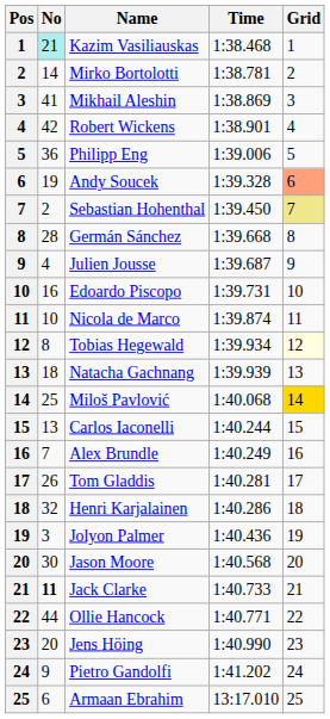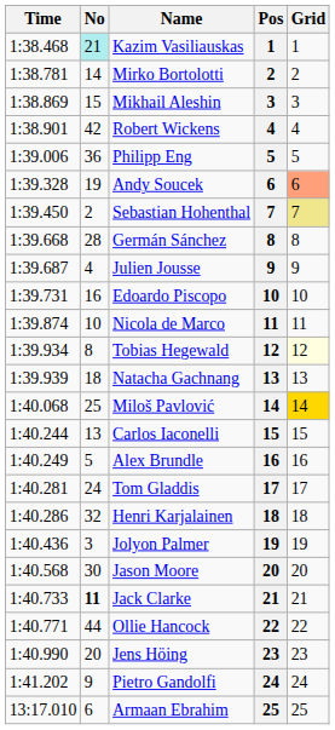 <table class="wikitable" style="font-size: 95%">
 <tr>
-<th>Pos</th>
+<th>Time</th>
 <th>No</th>
 <th>Name</th>
-<th>Time</th>
+<th>Pos</th>
 <th>Grid</th>
 </tr>
 <tr>
-<th>1</th>
+<td>1:38.468</td>
 <td style="background: paleturquoise;">21</td>
 <td> <a href='#'>Kazim Vasiliauskas</a></td>
-<td>1:38.468</td>
+<th>1</th>
 <td>1</td>
 </tr>
 <tr>
-<th>2</th>
+<td>1:38.781</td>
 <td>14</td>
 <td> <a href='#'>Mirko Bortolotti</a></td>
-<td>1:38.781</td>
+<th>2</th>
 <td>2</td>
 </tr>
 <tr>
+<td>1:38.869</td>
+<td>15</td>
+<td> <a href='#'>Mikhail Aleshin</a></td>
 <th>3</th>
-<td>41</td>
-<td> <a href='#'>Mikhail Aleshin</a></td>
-<td>1:38.869</td>
 <td>3</td>
 </tr>
 <tr>
-<th>4</th>
+<td>1:38.901</td>
 <td>42</td>
 <td> <a href='#'>Robert Wickens</a></td>
-<td>1:38.901</td>
+<th>4</th>
 <td>4</td>
 </tr>
 <tr>
-<th>5</th>
+<td>1:39.006</td>
 <td>36</td>
 <td> <a href='#'>Philipp Eng</a></td>
-<td>1:39.006</td>
+<th>5</th>
 <td>5</td>
 </tr>
 <tr>
-<th>6</th>
+<td>1:39.328</td>
 <td>19</td>
 <td> <a href='#'>Andy Soucek</a></td>
-<td>1:39.328</td>
+<th>6</th>
 <td style="background: lightsalmon;">6</td>
 </tr>
 <tr>
-<th>7</th>
+<td>1:39.450</td>
 <td>2</td>
 <td> <a href='#'>Sebastian Hohenthal</a></td>
-<td>1:39.450</td>
+<th>7</th>
 <td style="background: khaki;">7</td>
 </tr>
 <tr>
-<th>8</th>
+<td>1:39.668</td>
 <td>28</td>
 <td> <a href='#'>Germán Sánchez</a></td>
-<td>1:39.668</td>
+<th>8</th>
 <td>8</td>
 </tr>
 <tr>
-<th>9</th>
+<td>1:39.687</td>
 <td>4</td>
 <td> <a href='#'>Julien Jousse</a></td>
-<td>1:39.687</td>
+<th>9</th>
 <td>9</td>
 </tr>
 <tr>
-<th>10</th>
+<td>1:39.731</td>
 <td>16</td>
 <td> <a href='#'>Edoardo Piscopo</a></td>
-<td>1:39.731</td>
+<th>10</th>
 <td>10</td>
 </tr>
 <tr>
-<th>11</th>
+<td>1:39.874</td>
 <td>10</td>
 <td> <a href='#'>Nicola de Marco</a></td>
-<td>1:39.874</td>
+<th>11</th>
 <td>11</td>
 </tr>
 <tr>
-<th>12</th>
+<td>1:39.934</td>
 <td>8</td>
 <td> <a href='#'>Tobias Hegewald</a></td>
-<td>1:39.934</td>
+<th>12</th>
 <td style="background: lightyellow;">12</td>
 </tr>
 <tr>
-<th>13</th>
+<td>1:39.939</td>
 <td>18</td>
 <td> <a href='#'>Natacha Gachnang</a></td>
-<td>1:39.939</td>
+<th>13</th>
 <td>13</td>
 </tr>
 <tr>
-<th>14</th>
+<td>1:40.068</td>
 <td>25</td>
 <td> <a href='#'>Miloš Pavlović</a></td>
-<td>1:40.068</td>
+<th>14</th>
 <td style="background: gold;">14</td>
 </tr>
 <tr>
-<th>15</th>
+<td>1:40.244</td>
 <td>13</td>
 <td> <a href='#'>Carlos Iaconelli</a></td>
-<td>1:40.244</td>
+<th>15</th>
 <td>15</td>
 </tr>
 <tr>
+<td>1:40.249</td>
+<td>5</td>
+<td> <a href='#'>Alex Brundle</a></td>
 <th>16</th>
-<td>7</td>
-<td> <a href='#'>Alex Brundle</a></td>
-<td>1:40.249</td>
 <td>16</td>
 </tr>
 <tr>
+<td>1:40.281</td>
+<td>24</td>
+<td> <a href='#'>Tom Gladdis</a></td>
 <th>17</th>
-<td>26</td>
-<td> <a href='#'>Tom Gladdis</a></td>
-<td>1:40.281</td>
 <td>17</td>
 </tr>
 <tr>
-<th>18</th>
+<td>1:40.286</td>
 <td>32</td>
 <td> <a href='#'>Henri Karjalainen</a></td>
-<td>1:40.286</td>
+<th>18</th>
 <td>18</td>
 </tr>
 <tr>
-<th>19</th>
+<td>1:40.436</td>
 <td>3</td>
 <td> <a href='#'>Jolyon Palmer</a></td>
-<td>1:40.436</td>
+<th>19</th>
 <td>19</td>
 </tr>
 <tr>
-<th>20</th>
+<td>1:40.568</td>
 <td>30</td>
 <td> <a href='#'>Jason Moore</a></td>
-<td>1:40.568</td>
+<th>20</th>
 <td>20</td>
 </tr>
 <tr>
-<th>21</th>
+<td>1:40.733</td>
 <td><strong>11</strong></td>
 <td> <a href='#'>Jack Clarke</a></td>
-<td>1:40.733</td>
+<th>21</th>
 <td>21</td>
 </tr>
 <tr>
-<th>22</th>
+<td>1:40.771</td>
 <td>44</td>
 <td> <a href='#'>Ollie Hancock</a></td>
-<td>1:40.771</td>
+<th>22</th>
 <td>22</td>
 </tr>
 <tr>
-<th>23</th>
+<td>1:40.990</td>
 <td>20</td>
 <td> <a href='#'>Jens Höing</a></td>
-<td>1:40.990</td>
+<th>23</th>
 <td>23</td>
 </tr>
 <tr>
-<th>24</th>
+<td>1:41.202</td>
 <td>9</td>
 <td> <a href='#'>Pietro Gandolfi</a></td>
-<td>1:41.202</td>
+<th>24</th>
 <td>24</td>
 </tr>
 <tr>
-<th>25</th>
+<td>13:17.010</td>
 <td>6</td>
 <td> <a href='#'>Armaan Ebrahim</a></td>
-<td>13:17.010</td>
+<th>25</th>
 <td>25</td>
 </tr>
 </table>
